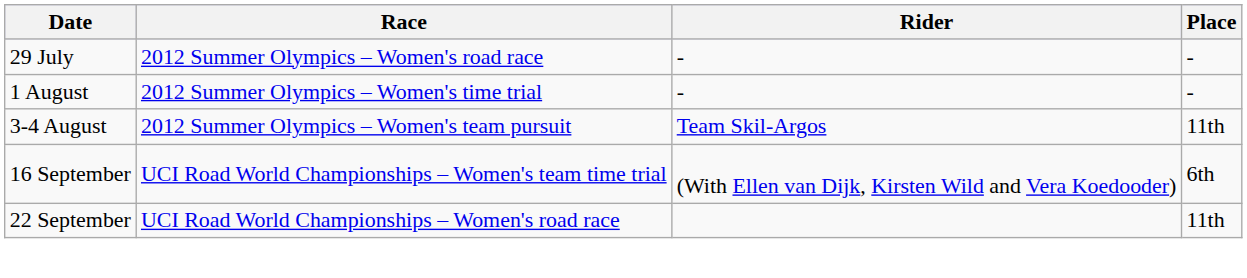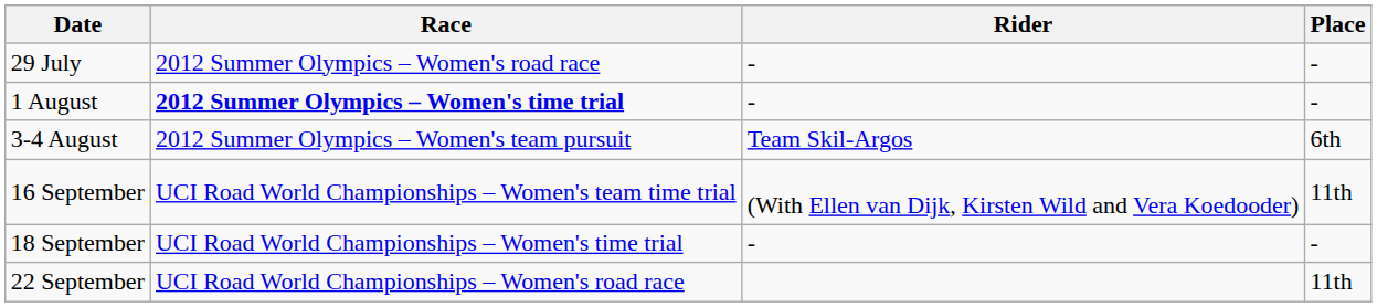 <table class="wikitable">
 <tr style="background:#ccccff;">
 <th>Date</th>
 <th>Race</th>
 <th>Rider</th>
 <th>Place</th>
 </tr>
 <tr>
 <td>29 July</td>
 <td><a href='#'>2012 Summer Olympics – Women's road race</a></td>
 <td>-</td>
 <td>-</td>
 </tr>
 <tr>
 <td>1 August</td>
-<td><a href='#'>2012 Summer Olympics – Women's time trial</a></td>
+<td><strong><a href='#'>2012 Summer Olympics – Women's time trial</a></strong></td>
 <td>-</td>
 <td>-</td>
 </tr>
 <tr>
 <td>3-4 August</td>
 <td><a href='#'>2012 Summer Olympics – Women's team pursuit</a></td>
 <td><a href='#'>Team Skil-Argos</a></td>
-<td>11th</td>
+<td>6th</td>
 </tr>
 <tr>
 <td>16 September</td>
 <td><a href='#'>UCI Road World Championships – Women's team time trial</a></td>
 <td><br>(With <a href='#'>Ellen van Dijk</a>, <a href='#'>Kirsten Wild</a> and <a href='#'>Vera Koedooder</a>)</td>
-<td>6th</td>
+<td>11th</td>
+</tr>
+<tr>
+<td>18 September</td>
+<td><a href='#'>UCI Road World Championships – Women's time trial</a></td>
+<td>-</td>
+<td>-</td>
 </tr>
 <tr>
 <td>22 September</td>
 <td><a href='#'>UCI Road World Championships – Women's road race</a></td>
 <td></td>
 <td>11th</td>
 </tr>
 </table>
